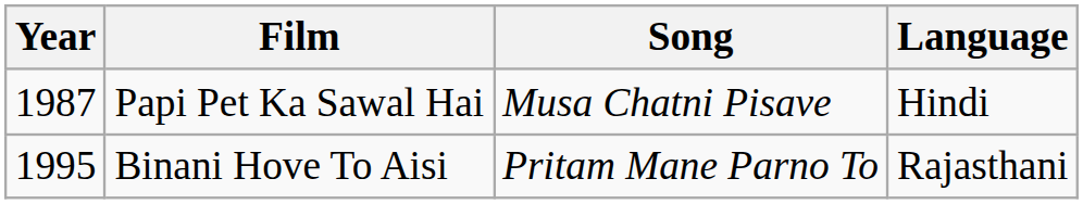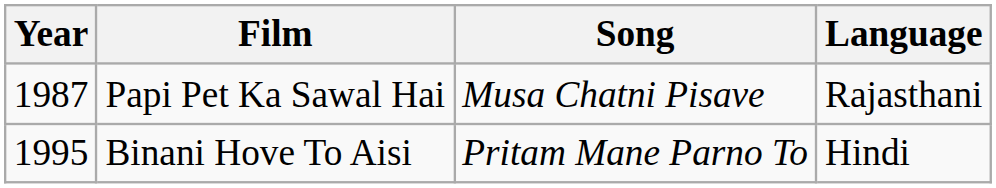 <table class="wikitable sortable">
 <tr>
 <th>Year</th>
 <th>Film</th>
 <th>Song</th>
 <th>Language</th>
 </tr>
 <tr>
 <td>1987</td>
 <td>Papi Pet Ka Sawal Hai</td>
 <td><em>Musa Chatni Pisave</em></td>
-<td>Hindi</td>
+<td>Rajasthani</td>
 </tr>
 <tr>
 <td>1995</td>
 <td>Binani Hove To Aisi</td>
 <td><em>Pritam Mane Parno To</em></td>
-<td>Rajasthani</td>
+<td>Hindi</td>
 </tr>
 </table>
